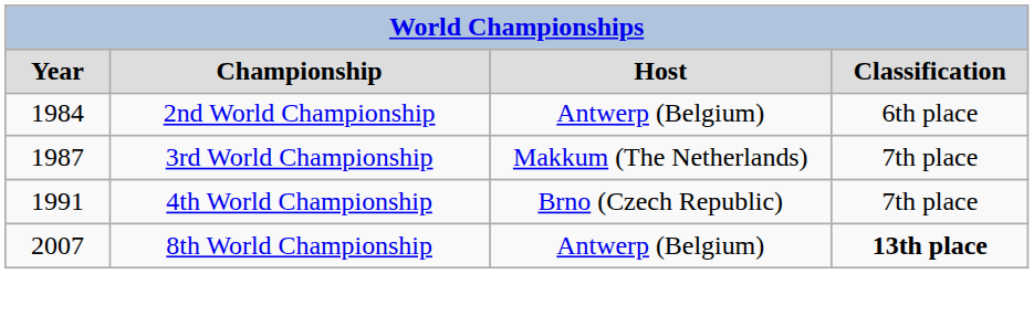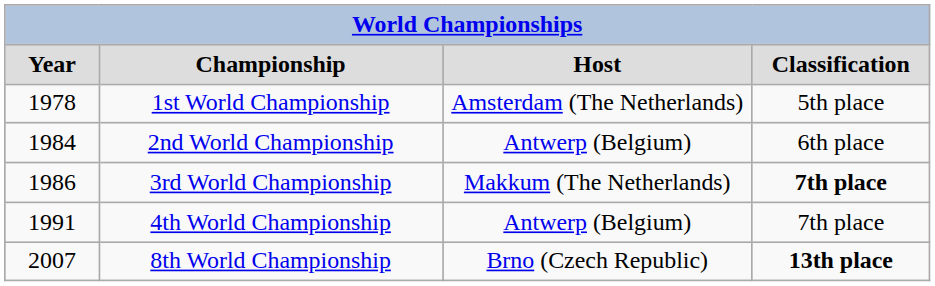 <table class="wikitable" style=font-size:90%>
 <tr align=center style="background:#B0C4DE;">
 <td colspan=4><strong><a href='#'>World Championships</a></strong></td>
 </tr>
 <tr align=center bgcolor="#dddddd">
 <td width=50><strong>Year</strong></td>
 <td width=200><strong>Championship</strong></td>
 <td width=180><strong>Host</strong></td>
 <td width=100><strong>Classification</strong></td>
 </tr>
 <tr align=center>
+<td>1978</td>
+<td><a href='#'>1st World Championship</a></td>
+<td><a href='#'>Amsterdam</a> (The Netherlands)</td>
+<td align="center">5th place</td>
+</tr>
+<tr align=center>
 <td>1984</td>
 <td><a href='#'>2nd World Championship</a></td>
 <td><a href='#'>Antwerp</a> (Belgium)</td>
 <td align="center">6th place</td>
 </tr>
 <tr align=center>
-<td>1987</td>
+<td>1986</td>
 <td><a href='#'>3rd World Championship</a></td>
 <td><a href='#'>Makkum</a> (The Netherlands)</td>
-<td align="center">7th place</td>
+<td align="center"><strong>7th place</strong></td>
 </tr>
 <tr align=center>
 <td>1991</td>
 <td><a href='#'>4th World Championship</a></td>
-<td><a href='#'>Brno</a> (Czech Republic)</td>
+<td><a href='#'>Antwerp</a> (Belgium)</td>
 <td align="center">7th place</td>
 </tr>
 <tr align=center>
 <td>2007</td>
 <td><a href='#'>8th World Championship</a></td>
-<td><a href='#'>Antwerp</a> (Belgium)</td>
+<td><a href='#'>Brno</a> (Czech Republic)</td>
 <td align="center"><strong>13th place</strong></td>
 </tr>
 </table>
